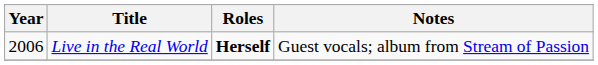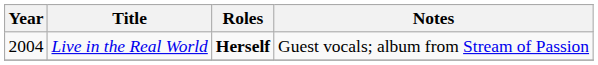 <table class="wikitable sortable">
 <tr>
 <th>Year</th>
 <th>Title</th>
 <th>Roles</th>
 <th>Notes</th>
 </tr>
 <tr>
-<td>2006</td>
+<td>2004</td>
 <td><em><a href='#'>Live in the Real World</a></em></td>
 <td><strong>Herself</strong></td>
 <td>Guest vocals; album from <a href='#'>Stream of Passion</a></td>
 </tr>
 <tr>
 </tr>
 </table>
